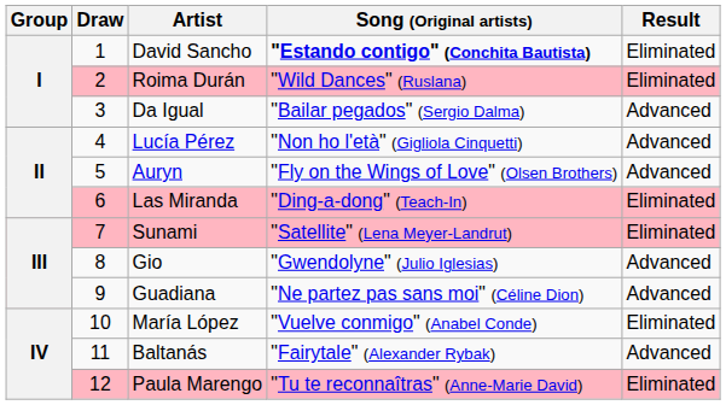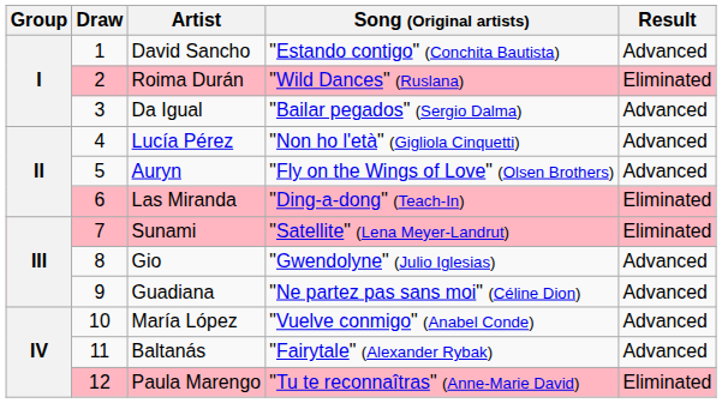 <table class="sortable wikitable" style="margin: 1em auto 1em auto; text-align:center">
 <tr>
 <th>Group</th>
 <th scope="col">Draw</th>
 <th scope="col">Artist</th>
 <th scope="col">Song <small>(Original artists)</small></th>
 <th scope="col">Result</th>
 </tr>
 <tr>
 <th rowspan="3">I</th>
 <td>1</td>
 <td align="left">David Sancho</td>
-<td align="left"><strong>"<a href='#'>Estando contigo</a>" <small>(<a href='#'>Conchita Bautista</a>)</small></strong></td>
-<td align="left">Eliminated</td>
+<td align="left">"<a href='#'>Estando contigo</a>" <small>(<a href='#'>Conchita Bautista</a>)</small></td>
+<td align="left">Advanced</td>
 </tr>
 <tr style="background:lightpink;">
 <td>2</td>
 <td align="left">Roima Durán</td>
 <td align="left">"<a href='#'>Wild Dances</a>" <small>(<a href='#'>Ruslana</a>)</small></td>
 <td align="left">Eliminated</td>
 </tr>
 <tr>
 <td>3</td>
 <td align="left">Da Igual</td>
 <td align="left">"<a href='#'>Bailar pegados</a>" <small>(<a href='#'>Sergio Dalma</a>)</small></td>
 <td align="left">Advanced</td>
 </tr>
 <tr>
 <th rowspan="3">II</th>
 <td>4</td>
 <td align="left"><a href='#'>Lucía Pérez</a></td>
 <td align="left">"<a href='#'>Non ho l'età</a>" <small>(<a href='#'>Gigliola Cinquetti</a>)</small></td>
 <td align="left">Advanced</td>
 </tr>
 <tr>
 <td>5</td>
 <td align="left"><a href='#'>Auryn</a></td>
 <td align="left">"<a href='#'>Fly on the Wings of Love</a>" <small>(<a href='#'>Olsen Brothers</a>)</small></td>
 <td align="left">Advanced</td>
 </tr>
 <tr style="background:lightpink;">
 <td>6</td>
 <td align="left">Las Miranda</td>
 <td align="left">"<a href='#'>Ding-a-dong</a>" <small>(<a href='#'>Teach-In</a>)</small></td>
 <td align="left">Eliminated</td>
 </tr>
 <tr style="background:lightpink;">
 <th rowspan="3">III</th>
 <td>7</td>
 <td align="left">Sunami</td>
 <td align="left">"<a href='#'>Satellite</a>" <small>(<a href='#'>Lena Meyer-Landrut</a>)</small></td>
 <td align="left">Eliminated</td>
 </tr>
 <tr>
 <td>8</td>
 <td align="left">Gio</td>
 <td align="left">"<a href='#'>Gwendolyne</a>" <small>(<a href='#'>Julio Iglesias</a>)</small></td>
 <td align="left">Advanced</td>
 </tr>
 <tr>
 <td>9</td>
 <td align="left">Guadiana</td>
 <td align="left">"<a href='#'>Ne partez pas sans moi</a>" <small>(<a href='#'>Céline Dion</a>)</small></td>
 <td align="left">Advanced</td>
 </tr>
 <tr>
 <th rowspan="3">IV</th>
 <td>10</td>
 <td align="left">María López</td>
 <td align="left">"<a href='#'>Vuelve conmigo</a>" <small>(<a href='#'>Anabel Conde</a>)</small></td>
-<td align="left">Eliminated</td>
+<td align="left">Advanced</td>
 </tr>
 <tr>
 <td>11</td>
 <td align="left">Baltanás</td>
 <td align="left">"<a href='#'>Fairytale</a>" <small>(<a href='#'>Alexander Rybak</a>)</small></td>
 <td align="left">Advanced</td>
 </tr>
 <tr style="background:lightpink;">
 <td>12</td>
 <td align="left">Paula Marengo</td>
 <td align="left">"<a href='#'>Tu te reconnaîtras</a>" <small>(<a href='#'>Anne-Marie David</a>)</small></td>
 <td align="left">Eliminated</td>
 </tr>
 </table>
